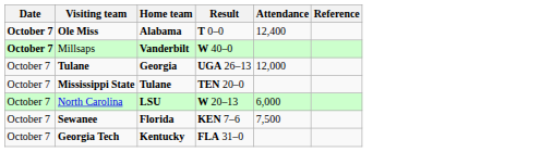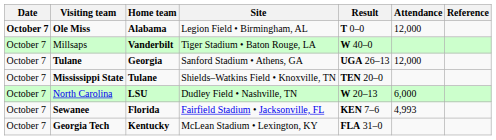 <table class="wikitable" style="font-size:95%;">
 <tr>
 <th>Date</th>
 <th>Visiting team</th>
 <th>Home team</th>
+<th>Site</th>
 <th>Result</th>
 <th>Attendance</th>
 <th class="unsortable">Reference</th>
 </tr>
 <tr bgcolor=>
 <td><strong>October 7</strong></td>
 <td><strong>Ole Miss</strong></td>
 <td><strong>Alabama</strong></td>
+<td>Legion Field • Birmingham, AL</td>
 <td><strong>T</strong> 0–0</td>
-<td>12,400</td>
+<td>12,000</td>
 <td></td>
 </tr>
 <tr bgcolor=ccffcc>
-<td><strong>October 7</strong></td>
+<td>October 7</td>
 <td>Millsaps</td>
 <td><strong>Vanderbilt</strong></td>
+<td>Tiger Stadium • Baton Rouge, LA</td>
 <td><strong>W</strong> 40–0</td>
 <td></td>
 <td></td>
 </tr>
 <tr bgcolor=>
 <td>October 7</td>
 <td><strong>Tulane</strong></td>
 <td><strong>Georgia</strong></td>
+<td>Sanford Stadium • Athens, GA</td>
 <td><strong>UGA</strong> 26–13</td>
 <td>12,000</td>
 <td></td>
 </tr>
 <tr bgcolor=>
 <td>October 7</td>
 <td><strong>Mississippi State</strong></td>
 <td><strong>Tulane</strong></td>
+<td>Shields–Watkins Field • Knoxville, TN</td>
 <td><strong>TEN</strong> 20–0</td>
 <td></td>
 <td></td>
 </tr>
 <tr bgcolor=ccffcc>
 <td>October 7</td>
 <td><a href='#'>North Carolina</a></td>
 <td><strong>LSU</strong></td>
+<td>Dudley Field • Nashville, TN</td>
 <td><strong>W</strong> 20–13</td>
 <td>6,000</td>
 <td></td>
 </tr>
 <tr bgcolor=>
 <td>October 7</td>
 <td><strong>Sewanee</strong></td>
 <td><strong>Florida</strong></td>
+<td><a href='#'>Fairfield Stadium</a> • <a href='#'>Jacksonville, FL</a></td>
 <td><strong>KEN</strong> 7–6</td>
-<td>7,500</td>
+<td>4,993</td>
 <td></td>
 </tr>
 <tr bgcolor=>
 <td>October 7</td>
 <td><strong>Georgia Tech</strong></td>
 <td><strong>Kentucky</strong></td>
+<td>McLean Stadium • Lexington, KY</td>
 <td><strong>FLA</strong> 31–0</td>
 <td></td>
 <td></td>
 </tr>
 </table>
